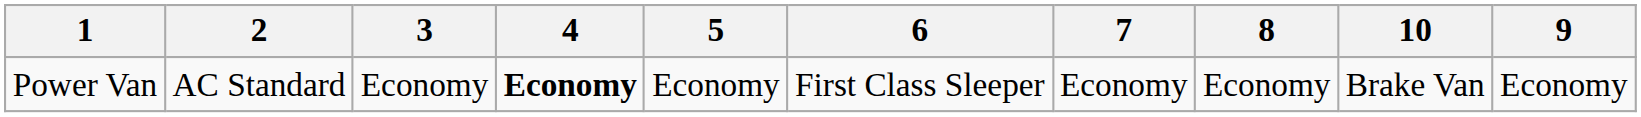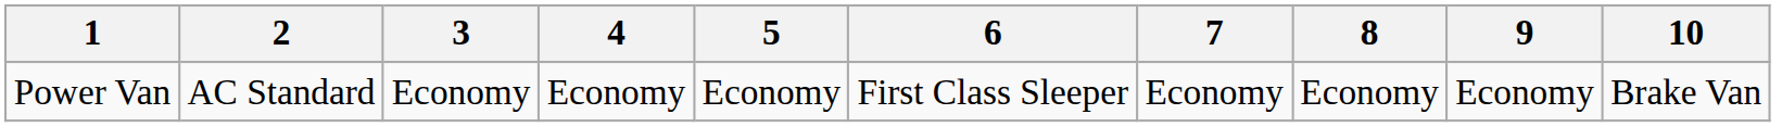 <table class="wikitable">
 <tr>
 <th>1</th>
 <th>2</th>
 <th>3</th>
 <th>4</th>
 <th>5</th>
 <th>6</th>
 <th>7</th>
 <th>8</th>
+<th>9</th>
 <th>10</th>
-<th>9</th>
 </tr>
 <tr>
 <td>Power Van</td>
 <td>AC Standard</td>
 <td>Economy</td>
-<td><strong>Economy</strong></td>
+<td>Economy</td>
 <td>Economy</td>
 <td>First Class Sleeper</td>
 <td>Economy</td>
 <td>Economy</td>
+<td>Economy</td>
 <td>Brake Van</td>
-<td>Economy</td>
 </tr>
 </table>
